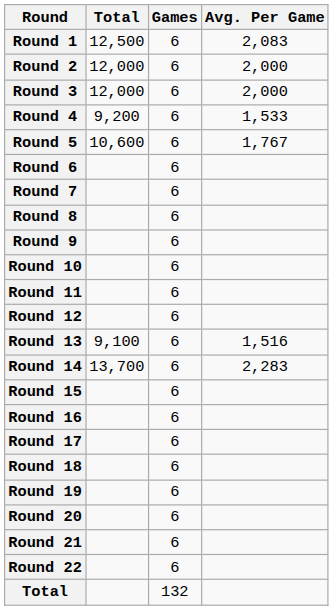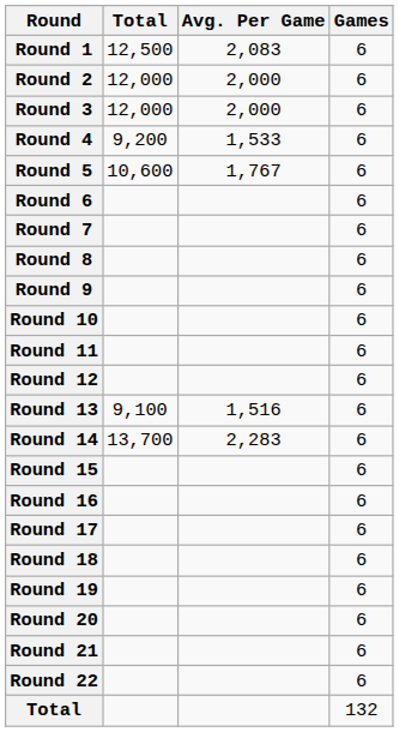 <table class="wikitable plainrowheaders sortable" style="text-align:center;">
 <tr>
 <th>Round</th>
 <th>Total</th>
+<th>Avg. Per Game</th>
 <th>Games</th>
-<th>Avg. Per Game</th>
 </tr>
 <tr>
 <th scope="row">Round 1</th>
 <td>12,500</td>
+<td>2,083</td>
 <td>6</td>
-<td>2,083</td>
 </tr>
 <tr>
 <th scope="row">Round 2</th>
 <td>12,000</td>
+<td>2,000</td>
 <td>6</td>
-<td>2,000</td>
 </tr>
 <tr>
 <th scope="row">Round 3</th>
 <td>12,000</td>
+<td>2,000</td>
 <td>6</td>
-<td>2,000</td>
 </tr>
 <tr>
 <th scope="row">Round 4</th>
 <td>9,200</td>
+<td>1,533</td>
 <td>6</td>
-<td>1,533</td>
 </tr>
 <tr>
 <th scope="row">Round 5</th>
 <td>10,600</td>
+<td>1,767</td>
 <td>6</td>
-<td>1,767</td>
 </tr>
 <tr>
 <th scope="row">Round 6</th>
 <td></td>
+<td></td>
 <td>6</td>
-<td></td>
 </tr>
 <tr>
 <th scope="row">Round 7</th>
 <td></td>
+<td></td>
 <td>6</td>
-<td></td>
 </tr>
 <tr>
 <th scope="row">Round 8</th>
 <td></td>
+<td></td>
 <td>6</td>
-<td></td>
 </tr>
 <tr>
 <th scope="row">Round 9</th>
 <td></td>
+<td></td>
 <td>6</td>
-<td></td>
 </tr>
 <tr>
 <th scope="row">Round 10</th>
 <td></td>
+<td></td>
 <td>6</td>
-<td></td>
 </tr>
 <tr>
 <th scope="row">Round 11</th>
 <td></td>
+<td></td>
 <td>6</td>
-<td></td>
 </tr>
 <tr>
 <th scope="row">Round 12</th>
 <td></td>
+<td></td>
 <td>6</td>
-<td></td>
 </tr>
 <tr>
 <th scope="row">Round 13</th>
 <td>9,100</td>
+<td>1,516</td>
 <td>6</td>
-<td>1,516</td>
 </tr>
 <tr>
 <th scope="row">Round 14</th>
 <td>13,700</td>
+<td>2,283</td>
 <td>6</td>
-<td>2,283</td>
 </tr>
 <tr>
 <th scope="row">Round 15</th>
 <td></td>
+<td></td>
 <td>6</td>
-<td></td>
 </tr>
 <tr>
 <th scope="row">Round 16</th>
 <td></td>
+<td></td>
 <td>6</td>
-<td></td>
 </tr>
 <tr>
 <th scope="row">Round 17</th>
 <td></td>
+<td></td>
 <td>6</td>
-<td></td>
 </tr>
 <tr>
 <th scope="row">Round 18</th>
 <td></td>
+<td></td>
 <td>6</td>
-<td></td>
 </tr>
 <tr>
 <th scope="row">Round 19</th>
 <td></td>
+<td></td>
 <td>6</td>
-<td></td>
 </tr>
 <tr>
 <th scope="row">Round 20</th>
 <td></td>
+<td></td>
 <td>6</td>
-<td></td>
 </tr>
 <tr>
 <th scope="row">Round 21</th>
 <td></td>
+<td></td>
 <td>6</td>
-<td></td>
 </tr>
 <tr>
 <th scope="row">Round 22</th>
 <td></td>
+<td></td>
 <td>6</td>
-<td></td>
 </tr>
 <tr>
 <th scope="row">Total</th>
 <td></td>
+<td></td>
 <td>132</td>
-<td></td>
 </tr>
 </table>
